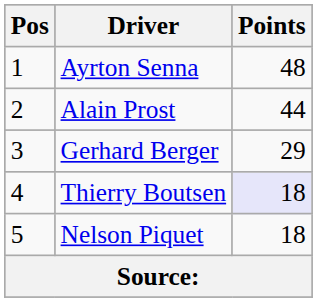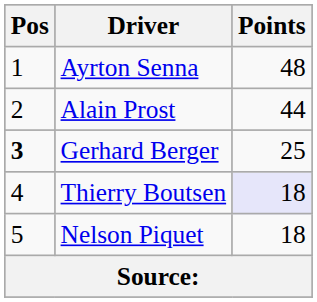 <table class="wikitable" style="font-size: 95%;">
 <tr>
 <th>Pos</th>
 <th>Driver</th>
 <th>Points</th>
 </tr>
 <tr>
 <td>1</td>
 <td> <a href='#'>Ayrton Senna</a></td>
 <td align="right">48</td>
 </tr>
 <tr>
 <td>2</td>
 <td> <a href='#'>Alain Prost</a></td>
 <td align="right">44</td>
 </tr>
 <tr>
-<td>3</td>
+<td><strong>3</strong></td>
 <td> <a href='#'>Gerhard Berger</a></td>
-<td align="right">29</td>
+<td align="right">25</td>
 </tr>
 <tr>
 <td>4</td>
 <td> <a href='#'>Thierry Boutsen</a></td>
 <td align="right" style="background: lavender;">18</td>
 </tr>
 <tr>
 <td>5</td>
 <td> <a href='#'>Nelson Piquet</a></td>
 <td align="right">18</td>
 </tr>
 <tr>
 <th colspan=4>Source: </th>
 </tr>
 </table>
